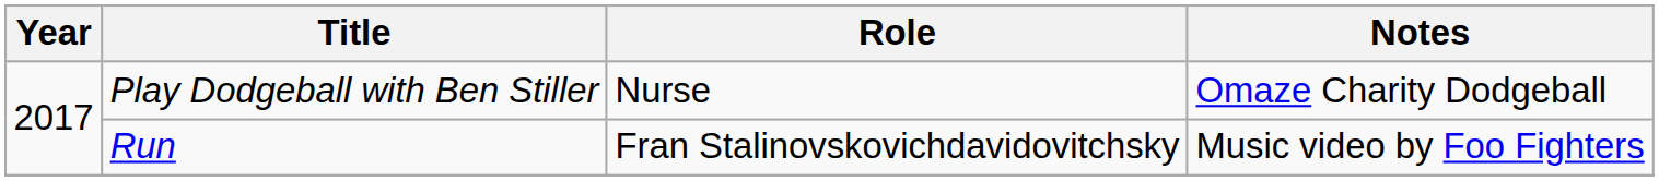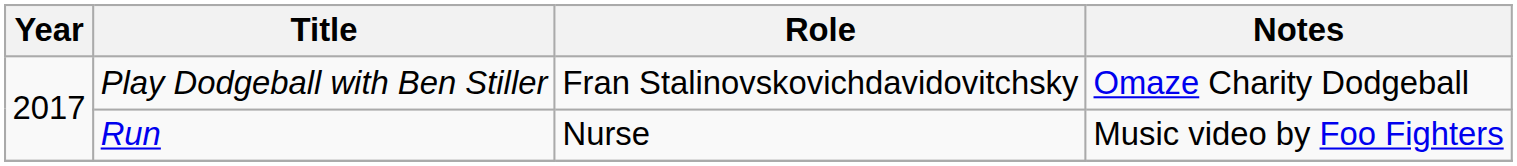 <table class="wikitable sortable">
 <tr>
 <th>Year</th>
 <th>Title</th>
 <th>Role</th>
 <th>Notes</th>
 </tr>
 <tr>
 <td rowspan=2>2017</td>
 <td><em>Play Dodgeball with Ben Stiller</em></td>
-<td>Nurse</td>
+<td>Fran Stalinovskovichdavidovitchsky</td>
 <td><a href='#'>Omaze</a> Charity Dodgeball</td>
 </tr>
 <tr>
 <td><em><a href='#'>Run</a></em></td>
-<td>Fran Stalinovskovichdavidovitchsky</td>
+<td>Nurse</td>
 <td>Music video by <a href='#'>Foo Fighters</a></td>
 </tr>
 <tr>
 </tr>
 </table>
